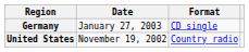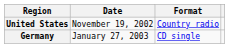 <table class="wikitable plainrowheaders">
 <tr>
 <th>Region</th>
 <th>Date</th>
 <th>Format</th>
 <th></th>
 </tr>
 <tr>
+<th scope="row">United States</th>
+<td>November 19, 2002</td>
+<td><a href='#'>Country radio</a></td>
+<td></td>
+</tr>
+<tr>
 <th scope="row">Germany</th>
 <td>January 27, 2003</td>
 <td><a href='#'>CD single</a></td>
 <td></td>
 </tr>
-<tr>
-<th scope="row">United States</th>
-<td>November 19, 2002</td>
-<td><a href='#'>Country radio</a></td>
-<td></td>
-</tr>
 </table>
